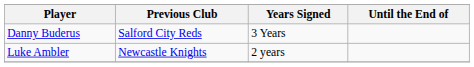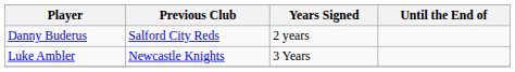 <table class="wikitable" width="65%" style="font-size:90%">
 <tr bgcolor=#FFFF33>
 </tr>
 <tr>
 <th>Player</th>
 <th>Previous Club</th>
 <th>Years Signed</th>
 <th>Until the End of</th>
 </tr>
 <tr>
 <td><a href='#'>Danny Buderus</a></td>
 <td><a href='#'>Salford City Reds</a></td>
-<td>3 Years</td>
+<td>2 years</td>
 <td></td>
 </tr>
 <tr>
 <td><a href='#'>Luke Ambler</a></td>
 <td><a href='#'>Newcastle Knights</a></td>
-<td>2 years</td>
+<td>3 Years</td>
 <td></td>
 </tr>
 <tr>
 </tr>
 </table>
